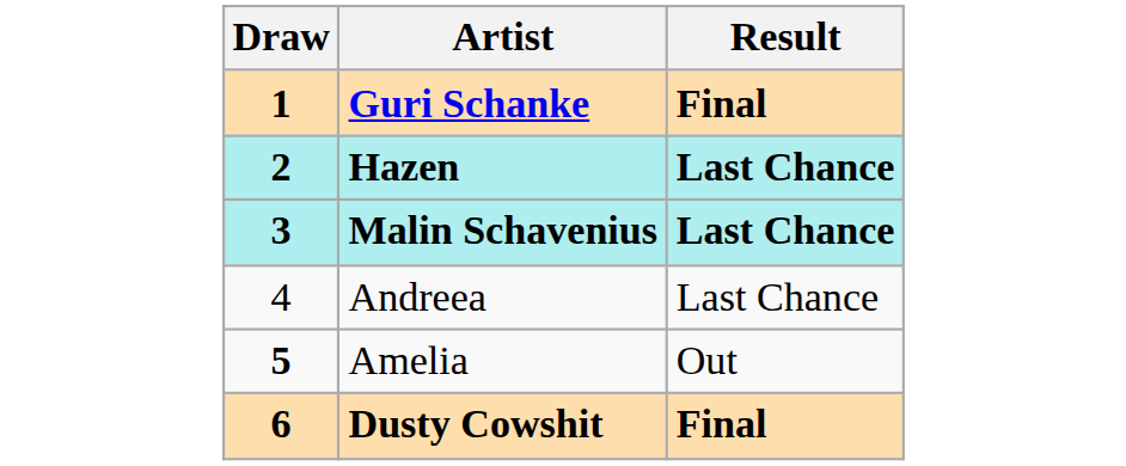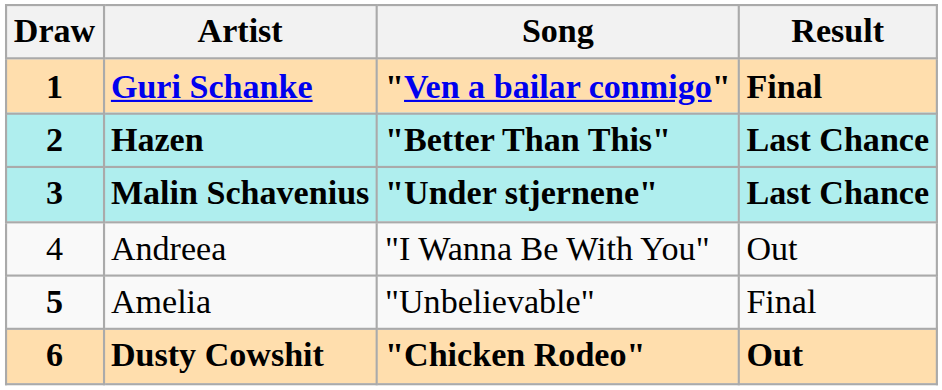 <table class="sortable wikitable" style="margin: 1em auto 1em auto; text-align:center;">
 <tr>
 <th>Draw</th>
 <th>Artist</th>
+<th>Song</th>
 <th>Result</th>
 </tr>
 <tr style="font-weight:bold; background:navajowhite;">
 <td>1</td>
 <td style="text-align:left;"><a href='#'>Guri Schanke</a></td>
+<td style="text-align:left;">"<a href='#'>Ven a bailar conmigo</a>"</td>
 <td style="text-align:left;">Final</td>
 </tr>
 <tr style="font-weight:bold; background:paleturquoise;">
 <td>2</td>
 <td style="text-align:left;">Hazen</td>
+<td style="text-align:left;">"Better Than This"</td>
 <td style="text-align:left;">Last Chance</td>
 </tr>
 <tr style="font-weight:bold; background:paleturquoise;">
 <td>3</td>
 <td style="text-align:left;">Malin Schavenius</td>
+<td style="text-align:left;">"Under stjernene"</td>
 <td style="text-align:left;">Last Chance</td>
 </tr>
 <tr>
 <td>4</td>
 <td style="text-align:left;">Andreea</td>
-<td style="text-align:left;">Last Chance</td>
+<td style="text-align:left;">"I Wanna Be With You"</td>
+<td style="text-align:left;">Out</td>
 </tr>
 <tr>
 <td><strong>5</strong></td>
 <td style="text-align:left;">Amelia</td>
-<td style="text-align:left;">Out</td>
+<td style="text-align:left;">"Unbelievable"</td>
+<td style="text-align:left;">Final</td>
 </tr>
 <tr style="font-weight:bold; background:navajowhite;">
 <td>6</td>
 <td style="text-align:left;">Dusty Cowshit</td>
-<td style="text-align:left;">Final</td>
+<td style="text-align:left;">"Chicken Rodeo"</td>
+<td style="text-align:left;">Out</td>
 </tr>
 </table>
